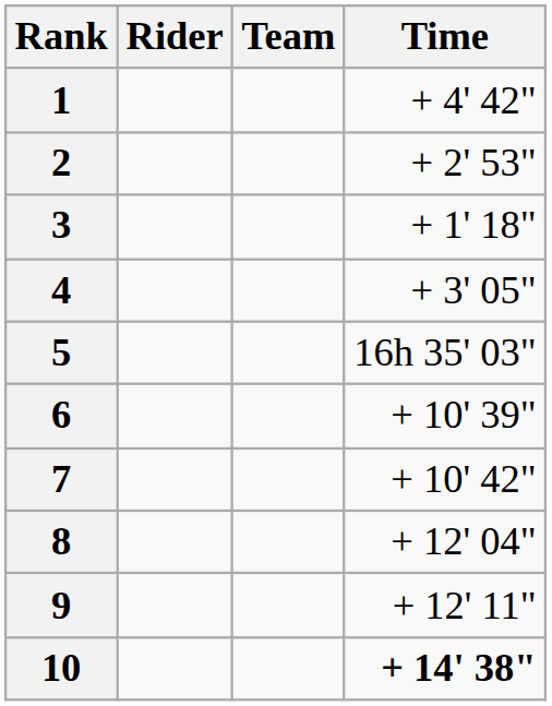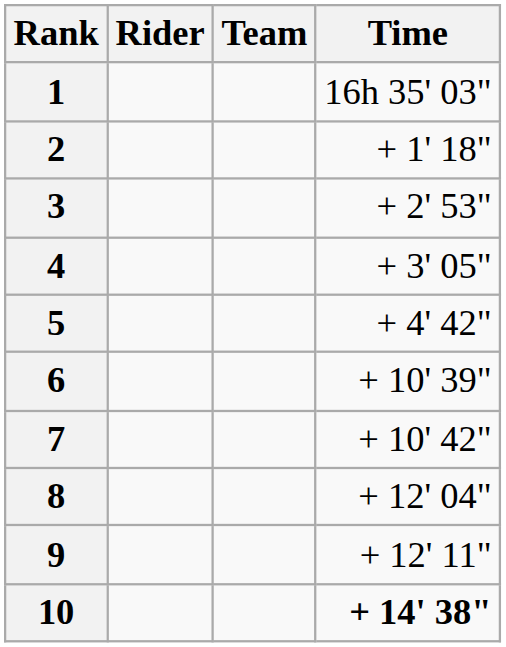 <table class="wikitable" margin-bottom:0;">
 <tr>
 <th scope="col">Rank</th>
 <th scope="col">Rider</th>
 <th scope="col">Team</th>
 <th scope="col">Time</th>
 </tr>
 <tr>
 <th scope="row">1</th>
 <td> </td>
 <td></td>
-<td align="right">+ 4' 42"</td>
+<td align="right">16h 35' 03"</td>
 </tr>
 <tr>
 <th scope="row">2</th>
 <td></td>
 <td></td>
-<td align="right">+ 2' 53"</td>
+<td align="right">+ 1' 18"</td>
 </tr>
 <tr>
 <th scope="row">3</th>
 <td></td>
 <td></td>
-<td align="right">+ 1' 18"</td>
+<td align="right">+ 2' 53"</td>
 </tr>
 <tr>
 <th scope="row">4</th>
 <td></td>
 <td></td>
 <td align="right">+ 3' 05"</td>
 </tr>
 <tr>
 <th scope="row">5</th>
 <td></td>
 <td></td>
-<td align="right">16h 35' 03"</td>
+<td align="right">+ 4' 42"</td>
 </tr>
 <tr>
 <th scope="row">6</th>
 <td></td>
 <td></td>
 <td align="right">+ 10' 39"</td>
 </tr>
 <tr>
 <th scope="row">7</th>
 <td></td>
 <td></td>
 <td align="right">+ 10' 42"</td>
 </tr>
 <tr>
 <th scope="row">8</th>
 <td></td>
 <td></td>
 <td align="right">+ 12' 04"</td>
 </tr>
 <tr>
 <th scope="row">9</th>
 <td></td>
 <td></td>
 <td align="right">+ 12' 11"</td>
 </tr>
 <tr>
 <th scope="row">10</th>
 <td></td>
 <td></td>
 <td align="right"><strong>+ 14' 38"</strong></td>
 </tr>
 </table>
